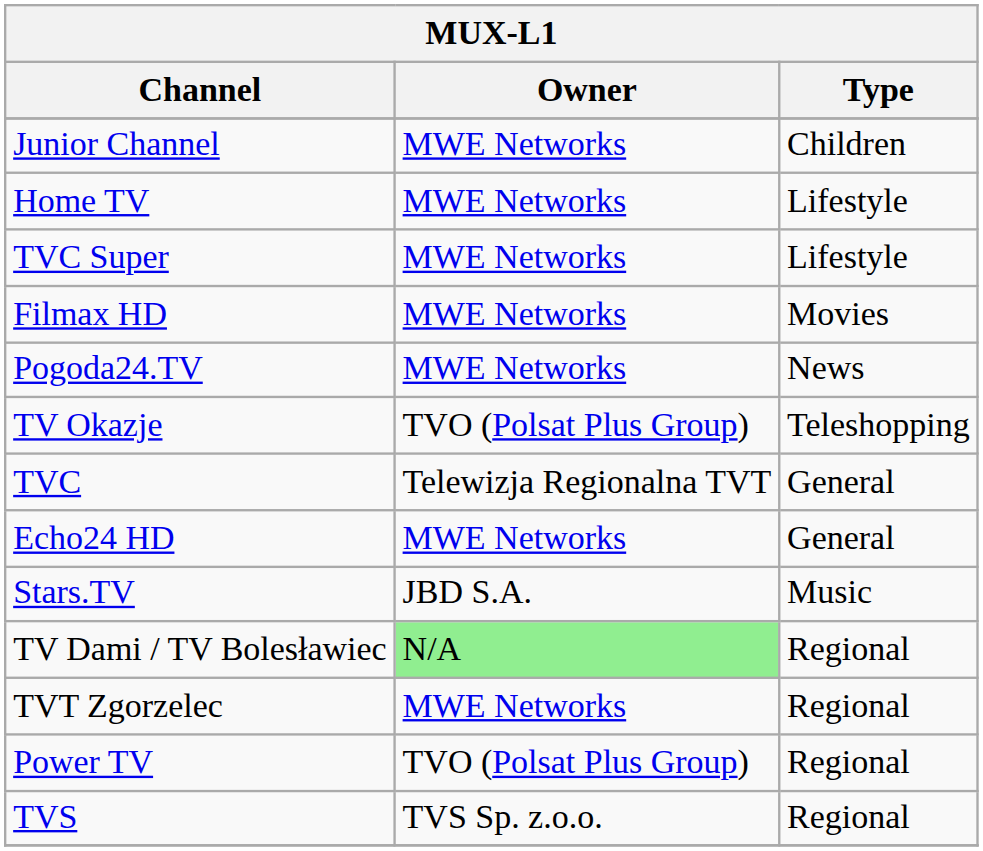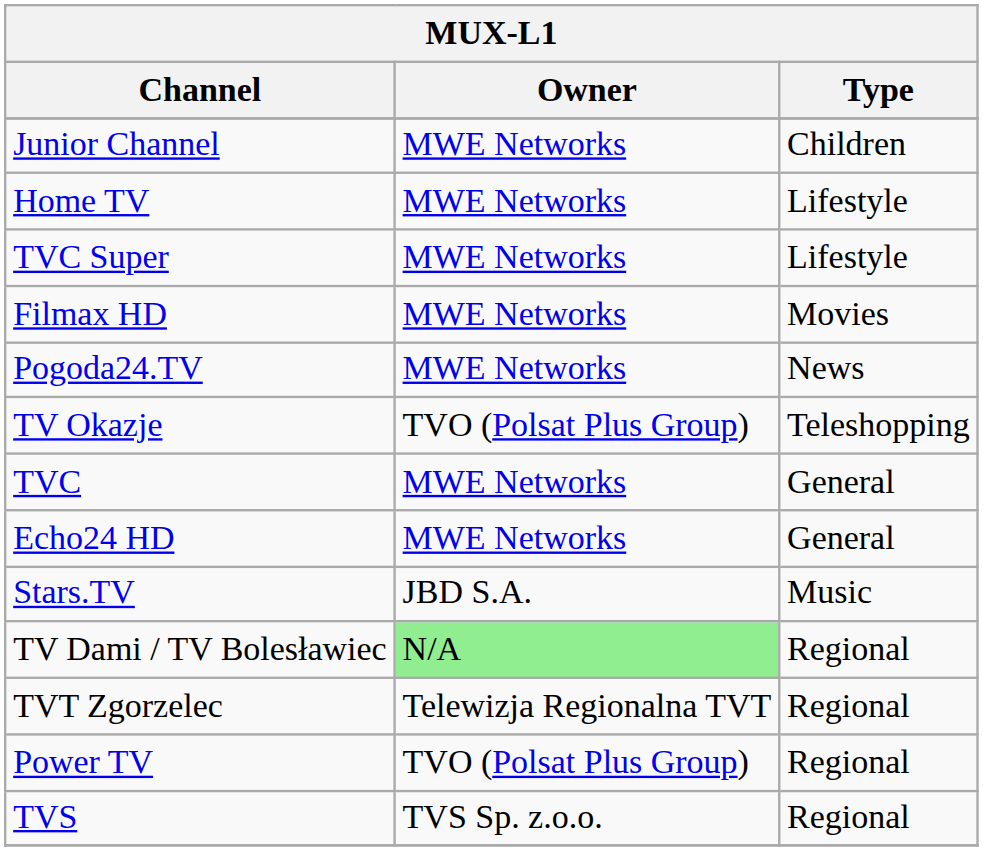 <table class="wikitable" style="font-size: 90%">
 <tr>
 <th colspan=12>MUX-L1</th>
 </tr>
 <tr>
 <th>Channel</th>
 <th>Owner</th>
 <th>Type</th>
 </tr>
 <tr>
 </tr>
 <tr>
 <td><a href='#'>Junior Channel</a></td>
 <td><a href='#'>MWE Networks</a></td>
 <td>Children</td>
 </tr>
 <tr>
 <td><a href='#'>Home TV</a></td>
 <td><a href='#'>MWE Networks</a></td>
 <td>Lifestyle</td>
 </tr>
 <tr>
 <td><a href='#'>TVC Super</a></td>
 <td><a href='#'>MWE Networks</a></td>
 <td>Lifestyle</td>
 </tr>
 <tr>
 <td><a href='#'>Filmax HD</a></td>
 <td><a href='#'>MWE Networks</a></td>
 <td>Movies</td>
 </tr>
 <tr>
 <td><a href='#'>Pogoda24.TV</a></td>
 <td><a href='#'>MWE Networks</a></td>
 <td>News</td>
 </tr>
 <tr>
 <td><a href='#'>TV Okazje</a></td>
 <td>TVO (<a href='#'>Polsat Plus Group</a>)</td>
 <td>Teleshopping</td>
 </tr>
 <tr>
 <td><a href='#'>TVC</a></td>
-<td>Telewizja Regionalna TVT</td>
+<td><a href='#'>MWE Networks</a></td>
 <td>General</td>
 </tr>
 <tr>
 <td><a href='#'>Echo24 HD</a></td>
 <td><a href='#'>MWE Networks</a></td>
 <td>General</td>
 </tr>
 <tr>
 <td><a href='#'>Stars.TV</a></td>
 <td>JBD S.A.</td>
 <td>Music</td>
 </tr>
 <tr>
 <td>TV Dami / TV Bolesławiec</td>
 <td style="background: lightgreen;">N/A</td>
 <td>Regional</td>
 </tr>
 <tr>
 <td>TVT Zgorzelec</td>
-<td><a href='#'>MWE Networks</a></td>
+<td>Telewizja Regionalna TVT</td>
 <td>Regional</td>
 </tr>
 <tr>
 <td><a href='#'>Power TV</a></td>
 <td>TVO (<a href='#'>Polsat Plus Group</a>)</td>
 <td>Regional</td>
 </tr>
 <tr>
 <td><a href='#'>TVS</a></td>
 <td>TVS Sp. z.o.o.</td>
 <td>Regional</td>
 </tr>
 <tr>
 </tr>
 </table>
